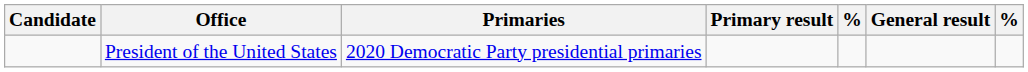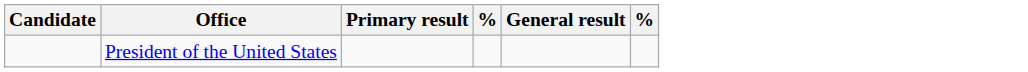 <table class="wikitable mw-collapsible">
 <tr>
 <th bgcolor=teal><span>Candidate</span></th>
 <th bgcolor=teal><span>Office</span></th>
-<th bgcolor=teal><span>Primaries</span></th>
 <th bgcolor=teal><span>Primary result</span></th>
 <th bgcolor=teal><span><abbr>%</abbr></span></th>
 <th bgcolor=teal><span>General result</span></th>
 <th bgcolor=teal><span><abbr>%</abbr></span></th>
 </tr>
 <tr style="text-align:center;">
 <td></td>
 <td><a href='#'>President of the United States</a></td>
-<td><a href='#'>2020 Democratic Party presidential primaries</a></td>
 <td></td>
 <td></td>
 <td></td>
 <td></td>
 </tr>
 </table>
